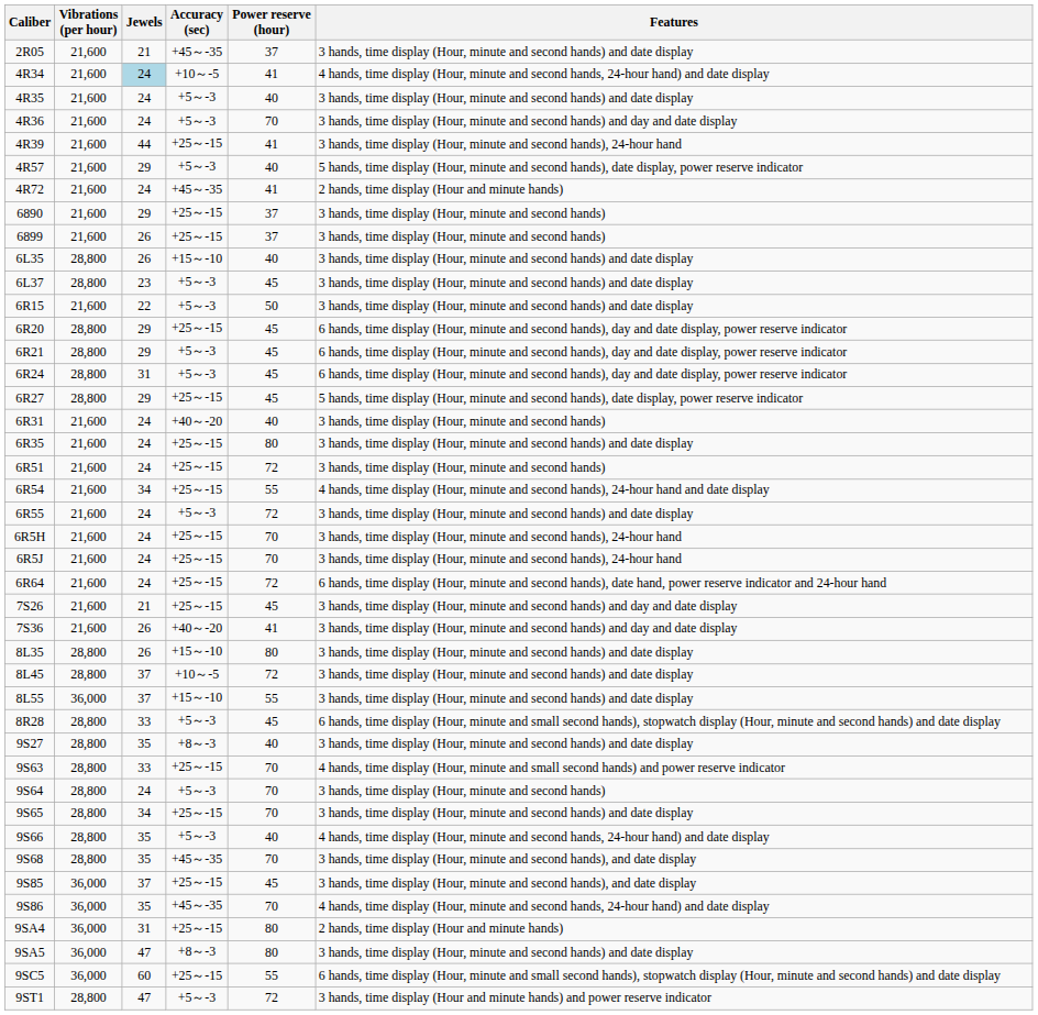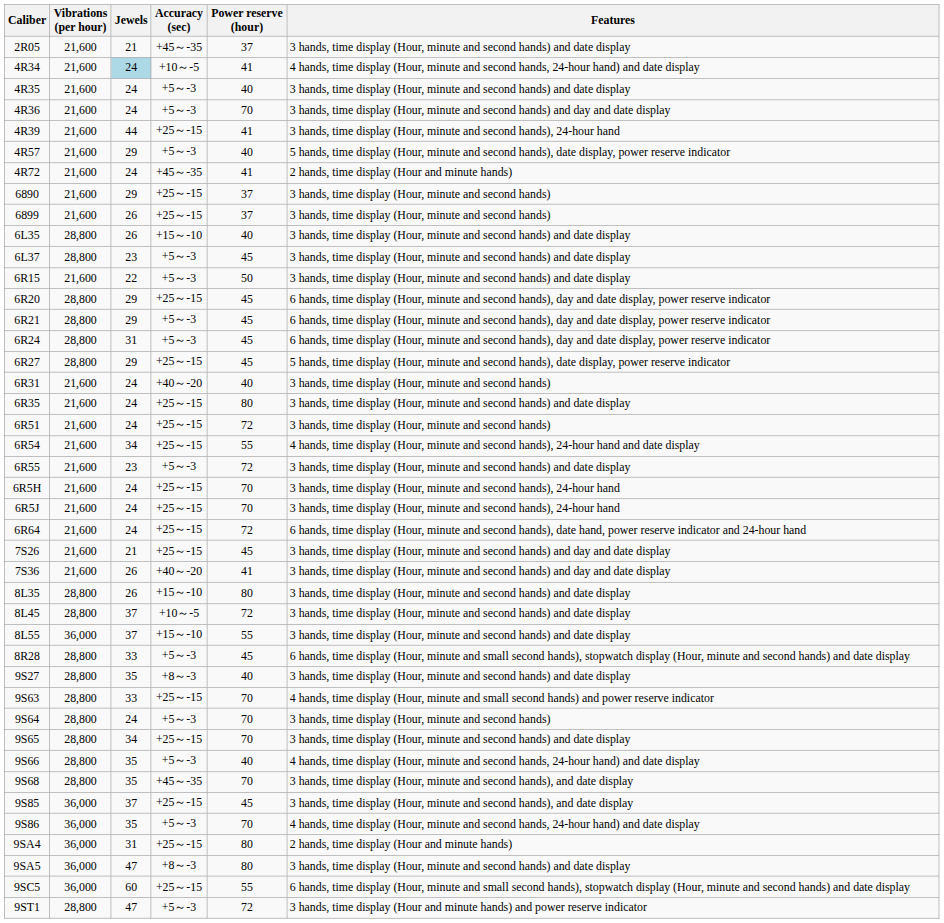 <table class="wikitable" style="width:100%;text-align:center">
 <tr>
 <th>Caliber</th>
 <th>Vibrations<br>(per hour)</th>
 <th>Jewels</th>
 <th>Accuracy<br>(sec)</th>
 <th>Power reserve<br>(hour)</th>
 <th>Features</th>
 </tr>
 <tr>
 <td>2R05</td>
 <td>21,600</td>
 <td>21</td>
 <td>+45～-35</td>
 <td>37</td>
 <td style="text-align:left">3 hands, time display (Hour, minute and second hands) and date display</td>
 </tr>
 <tr>
 <td>4R34</td>
 <td>21,600</td>
 <td style="background: lightblue;">24</td>
 <td>+10～-5</td>
 <td>41</td>
 <td style="text-align:left">4 hands, time display (Hour, minute and second hands, 24-hour hand) and date display</td>
 </tr>
 <tr>
 <td>4R35</td>
 <td>21,600</td>
 <td>24</td>
 <td>+5～-3</td>
 <td>40</td>
 <td style="text-align:left">3 hands, time display (Hour, minute and second hands) and date display</td>
 </tr>
 <tr>
 <td>4R36</td>
 <td>21,600</td>
 <td>24</td>
 <td>+5～-3</td>
 <td>70</td>
 <td style="text-align:left">3 hands, time display (Hour, minute and second hands) and day and date display</td>
 </tr>
 <tr>
 <td>4R39</td>
 <td>21,600</td>
 <td>44</td>
 <td>+25～-15</td>
 <td>41</td>
 <td style="text-align:left">3 hands, time display (Hour, minute and second hands), 24-hour hand</td>
 </tr>
 <tr>
 <td>4R57</td>
 <td>21,600</td>
 <td>29</td>
 <td>+5～-3</td>
 <td>40</td>
 <td style="text-align:left">5 hands, time display (Hour, minute and second hands), date display, power reserve indicator</td>
 </tr>
 <tr>
 <td>4R72</td>
 <td>21,600</td>
 <td>24</td>
 <td>+45～-35</td>
 <td>41</td>
 <td style="text-align:left">2 hands, time display (Hour and minute hands)</td>
 </tr>
 <tr>
 <td>6890</td>
 <td>21,600</td>
 <td>29</td>
 <td>+25～-15</td>
 <td>37</td>
 <td style="text-align:left">3 hands, time display (Hour, minute and second hands)</td>
 </tr>
 <tr>
 <td>6899</td>
 <td>21,600</td>
 <td>26</td>
 <td>+25～-15</td>
 <td>37</td>
 <td style="text-align:left">3 hands, time display (Hour, minute and second hands)</td>
 </tr>
 <tr>
 <td>6L35</td>
 <td>28,800</td>
 <td>26</td>
 <td>+15～-10</td>
 <td>40</td>
 <td style="text-align:left">3 hands, time display (Hour, minute and second hands) and date display</td>
 </tr>
 <tr>
 <td>6L37</td>
 <td>28,800</td>
 <td>23</td>
 <td>+5～-3</td>
 <td>45</td>
 <td style="text-align:left">3 hands, time display (Hour, minute and second hands) and date display</td>
 </tr>
 <tr>
 <td>6R15</td>
 <td>21,600</td>
 <td>22</td>
 <td>+5～-3</td>
 <td>50</td>
 <td style="text-align:left">3 hands, time display (Hour, minute and second hands) and date display</td>
 </tr>
 <tr>
 <td>6R20</td>
 <td>28,800</td>
 <td>29</td>
 <td>+25～-15</td>
 <td>45</td>
 <td style="text-align:left">6 hands, time display (Hour, minute and second hands), day and date display, power reserve indicator</td>
 </tr>
 <tr>
 <td>6R21</td>
 <td>28,800</td>
 <td>29</td>
 <td>+5～-3</td>
 <td>45</td>
 <td style="text-align:left">6 hands, time display (Hour, minute and second hands), day and date display, power reserve indicator</td>
 </tr>
 <tr>
 <td>6R24</td>
 <td>28,800</td>
 <td>31</td>
 <td>+5～-3</td>
 <td>45</td>
 <td style="text-align:left">6 hands, time display (Hour, minute and second hands), day and date display, power reserve indicator</td>
 </tr>
 <tr>
 <td>6R27</td>
 <td>28,800</td>
 <td>29</td>
 <td>+25～-15</td>
 <td>45</td>
 <td style="text-align:left">5 hands, time display (Hour, minute and second hands), date display, power reserve indicator</td>
 </tr>
 <tr>
 <td>6R31</td>
 <td>21,600</td>
 <td>24</td>
 <td>+40～-20</td>
 <td>40</td>
 <td style="text-align:left">3 hands, time display (Hour, minute and second hands)</td>
 </tr>
 <tr>
 <td>6R35</td>
 <td>21,600</td>
 <td>24</td>
 <td>+25～-15</td>
 <td>80</td>
 <td style="text-align:left">3 hands, time display (Hour, minute and second hands) and date display</td>
 </tr>
 <tr>
 <td>6R51</td>
 <td>21,600</td>
 <td>24</td>
 <td>+25～-15</td>
 <td>72</td>
 <td style="text-align:left">3 hands, time display (Hour, minute and second hands)</td>
 </tr>
 <tr>
 <td>6R54</td>
 <td>21,600</td>
 <td>34</td>
 <td>+25～-15</td>
 <td>55</td>
 <td style="text-align:left">4 hands, time display (Hour, minute and second hands), 24-hour hand and date display</td>
 </tr>
 <tr>
 <td>6R55</td>
 <td>21,600</td>
-<td>24</td>
+<td>23</td>
 <td>+5～-3</td>
 <td>72</td>
 <td style="text-align:left">3 hands, time display (Hour, minute and second hands) and date display</td>
 </tr>
 <tr>
 <td>6R5H</td>
 <td>21,600</td>
 <td>24</td>
 <td>+25～-15</td>
 <td>70</td>
 <td style="text-align:left">3 hands, time display (Hour, minute and second hands), 24-hour hand</td>
 </tr>
 <tr>
 <td>6R5J</td>
 <td>21,600</td>
 <td>24</td>
 <td>+25～-15</td>
 <td>70</td>
 <td style="text-align:left">3 hands, time display (Hour, minute and second hands), 24-hour hand</td>
 </tr>
 <tr>
 <td>6R64</td>
 <td>21,600</td>
 <td>24</td>
 <td>+25～-15</td>
 <td>72</td>
 <td style="text-align:left">6 hands, time display (Hour, minute and second hands), date hand, power reserve indicator and 24-hour hand</td>
 </tr>
 <tr>
 <td>7S26</td>
 <td>21,600</td>
 <td>21</td>
 <td>+25～-15</td>
 <td>45</td>
 <td style="text-align:left">3 hands, time display (Hour, minute and second hands) and day and date display</td>
 </tr>
 <tr>
 <td>7S36</td>
 <td>21,600</td>
 <td>26</td>
 <td>+40～-20</td>
 <td>41</td>
 <td style="text-align:left">3 hands, time display (Hour, minute and second hands) and day and date display</td>
 </tr>
 <tr>
 <td>8L35</td>
 <td>28,800</td>
 <td>26</td>
 <td>+15～-10</td>
 <td>80</td>
 <td style="text-align:left">3 hands, time display (Hour, minute and second hands) and date display</td>
 </tr>
 <tr>
 <td>8L45</td>
 <td>28,800</td>
 <td>37</td>
 <td>+10～-5</td>
 <td>72</td>
 <td style="text-align:left">3 hands, time display (Hour, minute and second hands) and date display</td>
 </tr>
 <tr>
 <td>8L55</td>
 <td>36,000</td>
 <td>37</td>
 <td>+15～-10</td>
 <td>55</td>
 <td style="text-align:left">3 hands, time display (Hour, minute and second hands) and date display</td>
 </tr>
 <tr>
 <td>8R28</td>
 <td>28,800</td>
 <td>33</td>
 <td>+5～-3</td>
 <td>45</td>
 <td style="text-align:left">6 hands, time display (Hour, minute and small second hands), stopwatch display (Hour, minute and second hands) and date display</td>
 </tr>
 <tr>
 <td>9S27<br></td>
 <td>28,800</td>
 <td>35</td>
 <td>+8～-3</td>
 <td>40</td>
 <td style="text-align:left">3 hands, time display (Hour, minute and second hands) and date display</td>
 </tr>
 <tr>
 <td>9S63</td>
 <td>28,800</td>
 <td>33</td>
 <td>+25～-15</td>
 <td>70</td>
 <td style="text-align:left">4 hands, time display (Hour, minute and small second hands) and power reserve indicator</td>
 </tr>
 <tr>
 <td>9S64</td>
 <td>28,800</td>
 <td>24</td>
 <td>+5～-3</td>
 <td>70</td>
 <td style="text-align:left">3 hands, time display (Hour, minute and second hands)</td>
 </tr>
 <tr>
 <td>9S65</td>
 <td>28,800</td>
 <td>34</td>
 <td>+25～-15</td>
 <td>70</td>
 <td style="text-align:left">3 hands, time display (Hour, minute and second hands) and date display</td>
 </tr>
 <tr>
 <td>9S66</td>
 <td>28,800</td>
 <td>35</td>
 <td>+5～-3</td>
 <td>40</td>
 <td style="text-align:left">4 hands, time display (Hour, minute and second hands, 24-hour hand) and date display</td>
 </tr>
 <tr>
 <td>9S68</td>
 <td>28,800</td>
 <td>35</td>
 <td>+45～-35</td>
 <td>70</td>
 <td style="text-align:left">3 hands, time display (Hour, minute and second hands), and date display</td>
 </tr>
 <tr>
 <td>9S85</td>
 <td>36,000</td>
 <td>37</td>
 <td>+25～-15</td>
 <td>45</td>
 <td style="text-align:left">3 hands, time display (Hour, minute and second hands), and date display</td>
 </tr>
 <tr>
 <td>9S86</td>
 <td>36,000</td>
 <td>35</td>
-<td>+45～-35</td>
+<td>+5～-3</td>
 <td>70</td>
 <td style="text-align:left">4 hands, time display (Hour, minute and second hands, 24-hour hand) and date display</td>
 </tr>
 <tr>
 <td>9SA4</td>
 <td>36,000</td>
 <td>31</td>
 <td>+25～-15</td>
 <td>80</td>
 <td style="text-align:left">2 hands, time display (Hour and minute hands)</td>
 </tr>
 <tr>
 <td>9SA5</td>
 <td>36,000</td>
 <td>47</td>
 <td>+8～-3</td>
 <td>80</td>
 <td style="text-align:left">3 hands, time display (Hour, minute and second hands) and date display</td>
 </tr>
 <tr>
 <td>9SC5</td>
 <td>36,000</td>
 <td>60</td>
 <td>+25～-15</td>
 <td>55</td>
 <td style="text-align:left">6 hands, time display (Hour, minute and small second hands), stopwatch display (Hour, minute and second hands) and date display</td>
 </tr>
 <tr>
 <td>9ST1</td>
 <td>28,800</td>
 <td>47</td>
 <td>+5～-3</td>
 <td>72</td>
 <td style="text-align:left">3 hands, time display (Hour and minute hands) and power reserve indicator</td>
 </tr>
 </table>
